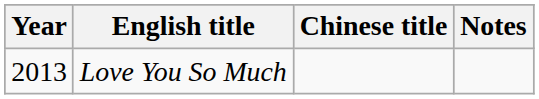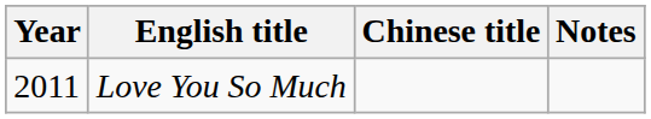 <table class="wikitable">
 <tr>
 <th>Year</th>
 <th>English title</th>
 <th>Chinese title</th>
 <th>Notes</th>
 </tr>
 <tr>
-<td>2013</td>
+<td>2011</td>
 <td><em>Love You So Much</em></td>
 <td></td>
 <td></td>
 </tr>
 </table>
